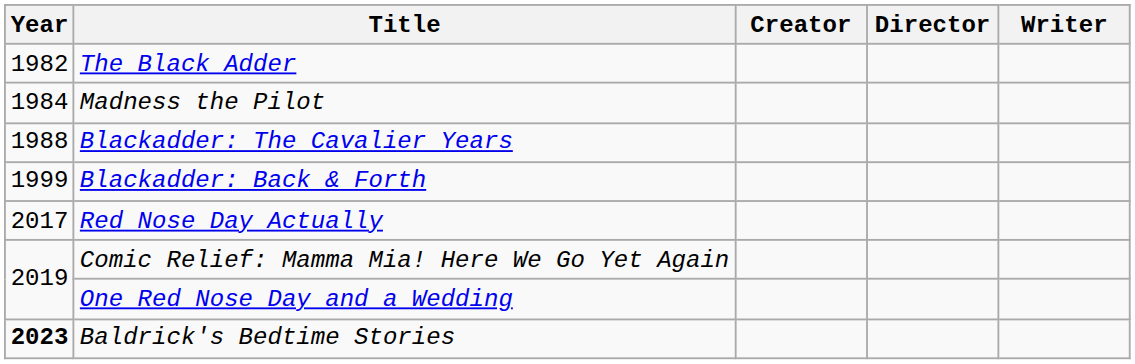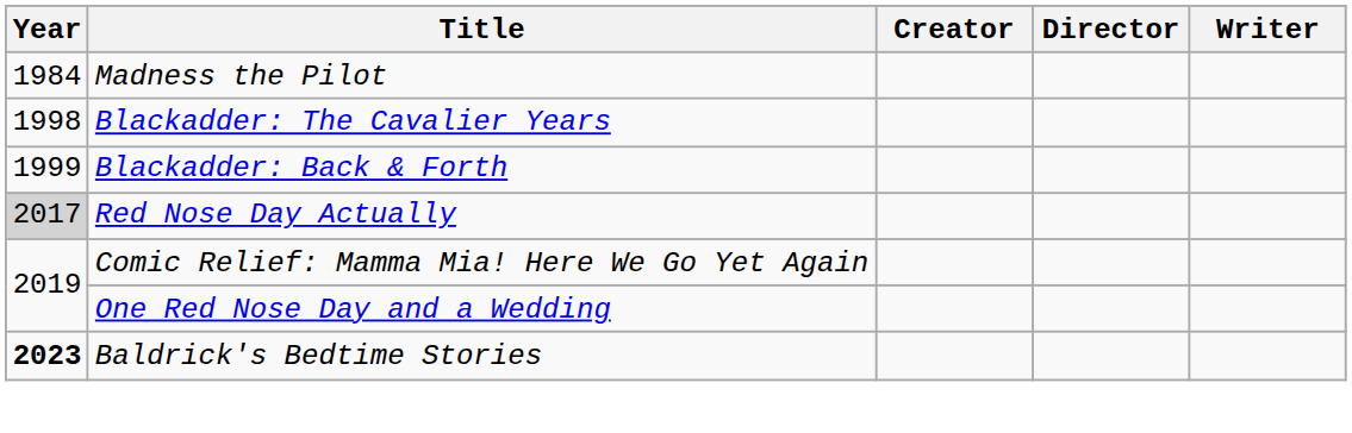 <table class="wikitable">
 <tr>
 <th>Year</th>
 <th>Title</th>
 <th width=65>Creator</th>
 <th width=65>Director</th>
 <th width=65>Writer</th>
 </tr>
 <tr>
-<td>1982</td>
-<td><em><a href='#'>The Black Adder</a></em></td>
-<td></td>
-<td></td>
-<td></td>
-</tr>
-<tr>
 <td>1984</td>
 <td><em>Madness the Pilot</em></td>
 <td></td>
 <td></td>
 <td></td>
 </tr>
 <tr>
-<td>1988</td>
+<td>1998</td>
 <td><em><a href='#'>Blackadder: The Cavalier Years</a></em></td>
 <td></td>
 <td></td>
 <td></td>
 </tr>
 <tr>
 <td>1999</td>
 <td><em><a href='#'>Blackadder: Back & Forth</a></em></td>
 <td></td>
 <td></td>
 <td></td>
 </tr>
 <tr>
-<td>2017</td>
+<td style="background: lightgrey;">2017</td>
 <td><em><a href='#'>Red Nose Day Actually</a></em></td>
 <td></td>
 <td></td>
 <td></td>
 </tr>
 <tr>
 <td rowspan=2>2019</td>
 <td><em>Comic Relief: Mamma Mia! Here We Go Yet Again</em></td>
 <td></td>
 <td></td>
 <td></td>
 </tr>
 <tr>
 <td><em><a href='#'>One Red Nose Day and a Wedding</a></em></td>
 <td></td>
 <td></td>
 <td></td>
 </tr>
 <tr>
 <td><strong>2023</strong></td>
 <td><em>Baldrick's Bedtime Stories</em></td>
 <td></td>
 <td></td>
 <td></td>
 </tr>
 </table>
